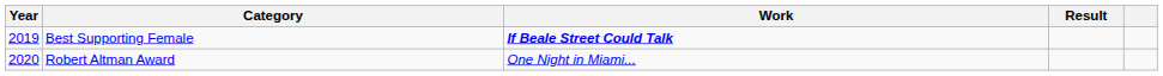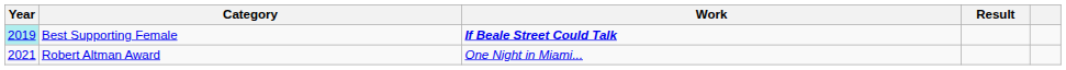 <table class=wikitable>
 <tr>
 <th scope="col" style="width:1em;">Year</th>
 <th scope="col" style="width:33em;">Category</th>
 <th scope="col" style="width:39em;">Work</th>
 <th scope="col" style="width:5em;">Result</th>
 <th scope="col" style="width:2em;"></th>
 </tr>
 <tr>
-<td><a href='#'>2019</a></td>
+<td style="background: paleturquoise;"><a href='#'>2019</a></td>
 <td><a href='#'>Best Supporting Female</a></td>
 <td><strong><em><a href='#'>If Beale Street Could Talk</a></em></strong></td>
 <td></td>
 <td style="text-align:center;"></td>
 </tr>
 <tr>
-<td><a href='#'>2020</a></td>
+<td><a href='#'>2021</a></td>
 <td><a href='#'>Robert Altman Award</a></td>
 <td><em><a href='#'>One Night in Miami...</a></em></td>
 <td></td>
 <td style="text-align:center;"></td>
 </tr>
 </table>
